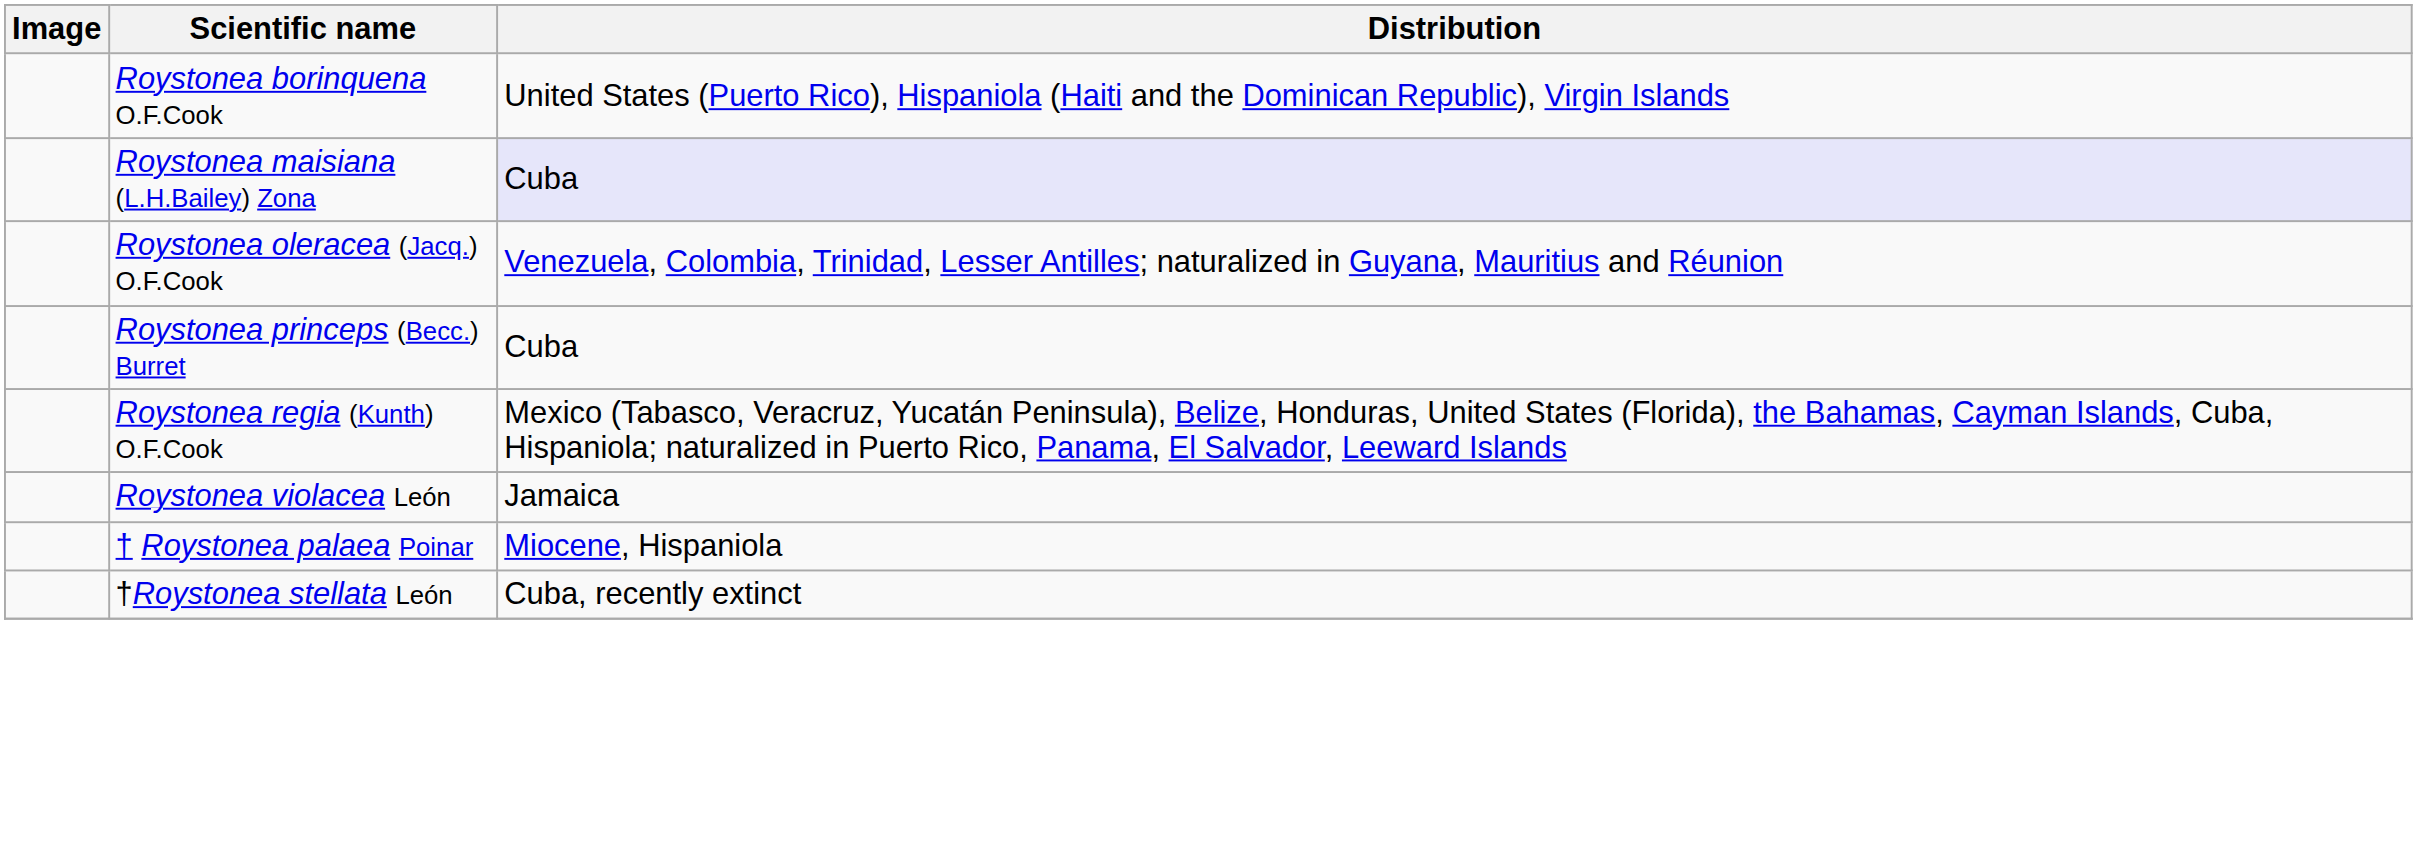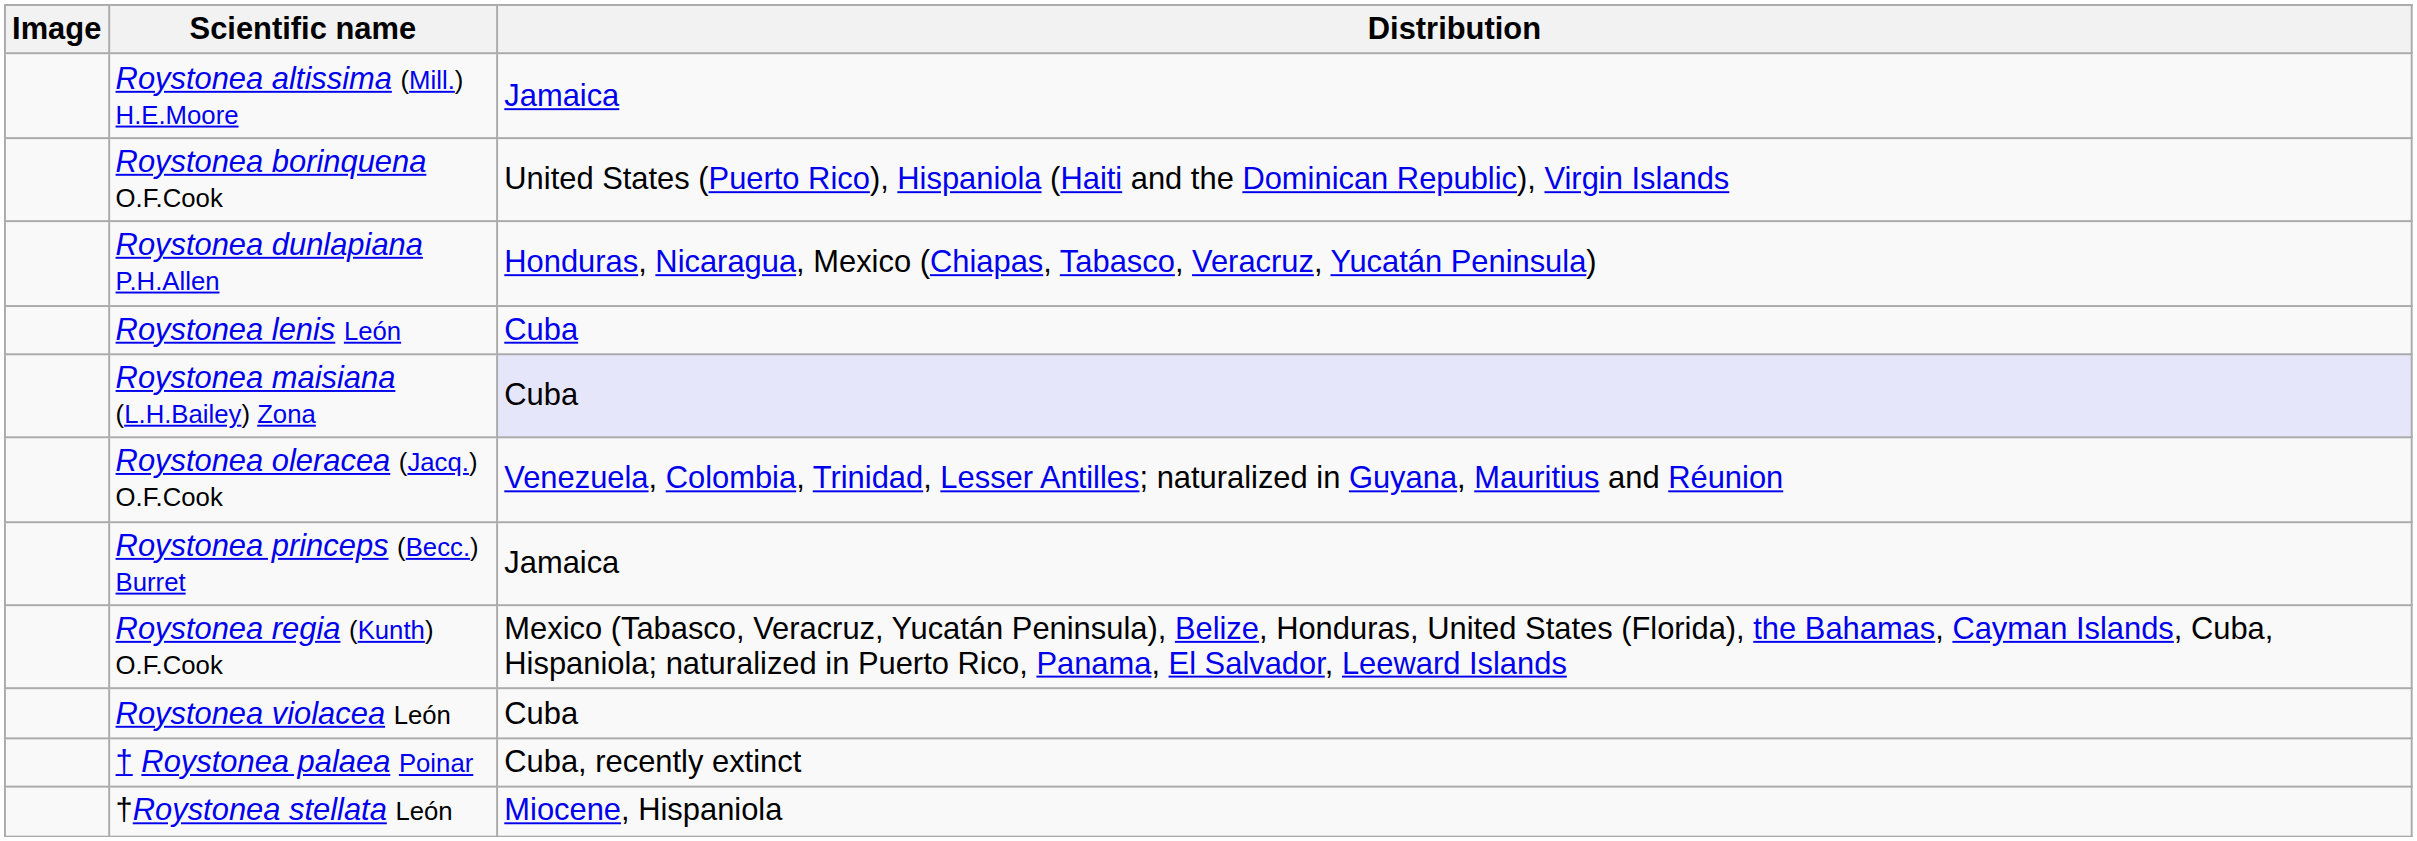 <table class="wikitable">
 <tr>
 <th>Image</th>
 <th>Scientific name</th>
 <th>Distribution</th>
 </tr>
 <tr>
 <td></td>
+<td><em><a href='#'>Roystonea altissima</a></em> <small>(<a href='#'>Mill.</a>) <a href='#'>H.E.Moore</a></small></td>
+<td><a href='#'>Jamaica</a></td>
+</tr>
+<tr>
+<td></td>
 <td><em><a href='#'>Roystonea borinquena</a></em> <small>O.F.Cook</small></td>
 <td>United States (<a href='#'>Puerto Rico</a>), <a href='#'>Hispaniola</a> (<a href='#'>Haiti</a> and the <a href='#'>Dominican Republic</a>), <a href='#'>Virgin Islands</a></td>
+</tr>
+<tr>
+<td></td>
+<td><em><a href='#'>Roystonea dunlapiana</a></em> <small><a href='#'>P.H.Allen</a></small></td>
+<td><a href='#'>Honduras</a>, <a href='#'>Nicaragua</a>, Mexico (<a href='#'>Chiapas</a>, <a href='#'>Tabasco</a>, <a href='#'>Veracruz</a>, <a href='#'>Yucatán Peninsula</a>)</td>
+</tr>
+<tr>
+<td></td>
+<td><em><a href='#'>Roystonea lenis</a></em> <small><a href='#'>León</a></small></td>
+<td><a href='#'>Cuba</a></td>
 </tr>
 <tr>
 <td></td>
 <td><em><a href='#'>Roystonea maisiana</a></em> <small>(<a href='#'>L.H.Bailey</a>) <a href='#'>Zona</a></small></td>
 <td style="background: lavender;">Cuba</td>
 </tr>
 <tr>
 <td></td>
 <td><em><a href='#'>Roystonea oleracea</a></em> <small>(<a href='#'>Jacq.</a>) O.F.Cook</small></td>
 <td><a href='#'>Venezuela</a>, <a href='#'>Colombia</a>, <a href='#'>Trinidad</a>, <a href='#'>Lesser Antilles</a>; naturalized in <a href='#'>Guyana</a>, <a href='#'>Mauritius</a> and <a href='#'>Réunion</a></td>
 </tr>
 <tr>
 <td></td>
 <td><em><a href='#'>Roystonea princeps</a></em> <small>(<a href='#'>Becc.</a>) <a href='#'>Burret</a></small></td>
-<td>Cuba</td>
+<td>Jamaica</td>
 </tr>
 <tr>
 <td></td>
 <td><em><a href='#'>Roystonea regia</a></em> <small>(<a href='#'>Kunth</a>) O.F.Cook</small></td>
 <td>Mexico (Tabasco, Veracruz, Yucatán Peninsula), <a href='#'>Belize</a>, Honduras, United States (Florida), <a href='#'>the Bahamas</a>, <a href='#'>Cayman Islands</a>, Cuba, Hispaniola; naturalized in Puerto Rico, <a href='#'>Panama</a>, <a href='#'>El Salvador</a>, <a href='#'>Leeward Islands</a></td>
 </tr>
 <tr>
 <td></td>
 <td><em><a href='#'>Roystonea violacea</a></em> <small>León</small></td>
-<td>Jamaica</td>
+<td>Cuba</td>
 </tr>
 <tr>
 <td></td>
 <td><a href='#'>†</a> <em><a href='#'>Roystonea palaea</a></em> <small><a href='#'>Poinar</a></small></td>
-<td><a href='#'>Miocene</a>, Hispaniola</td>
+<td>Cuba, recently extinct</td>
 </tr>
 <tr>
 <td></td>
 <td>†<em><a href='#'>Roystonea stellata</a></em> <small>León</small></td>
-<td>Cuba, recently extinct</td>
+<td><a href='#'>Miocene</a>, Hispaniola</td>
 </tr>
 <tr>
 </tr>
 </table>
